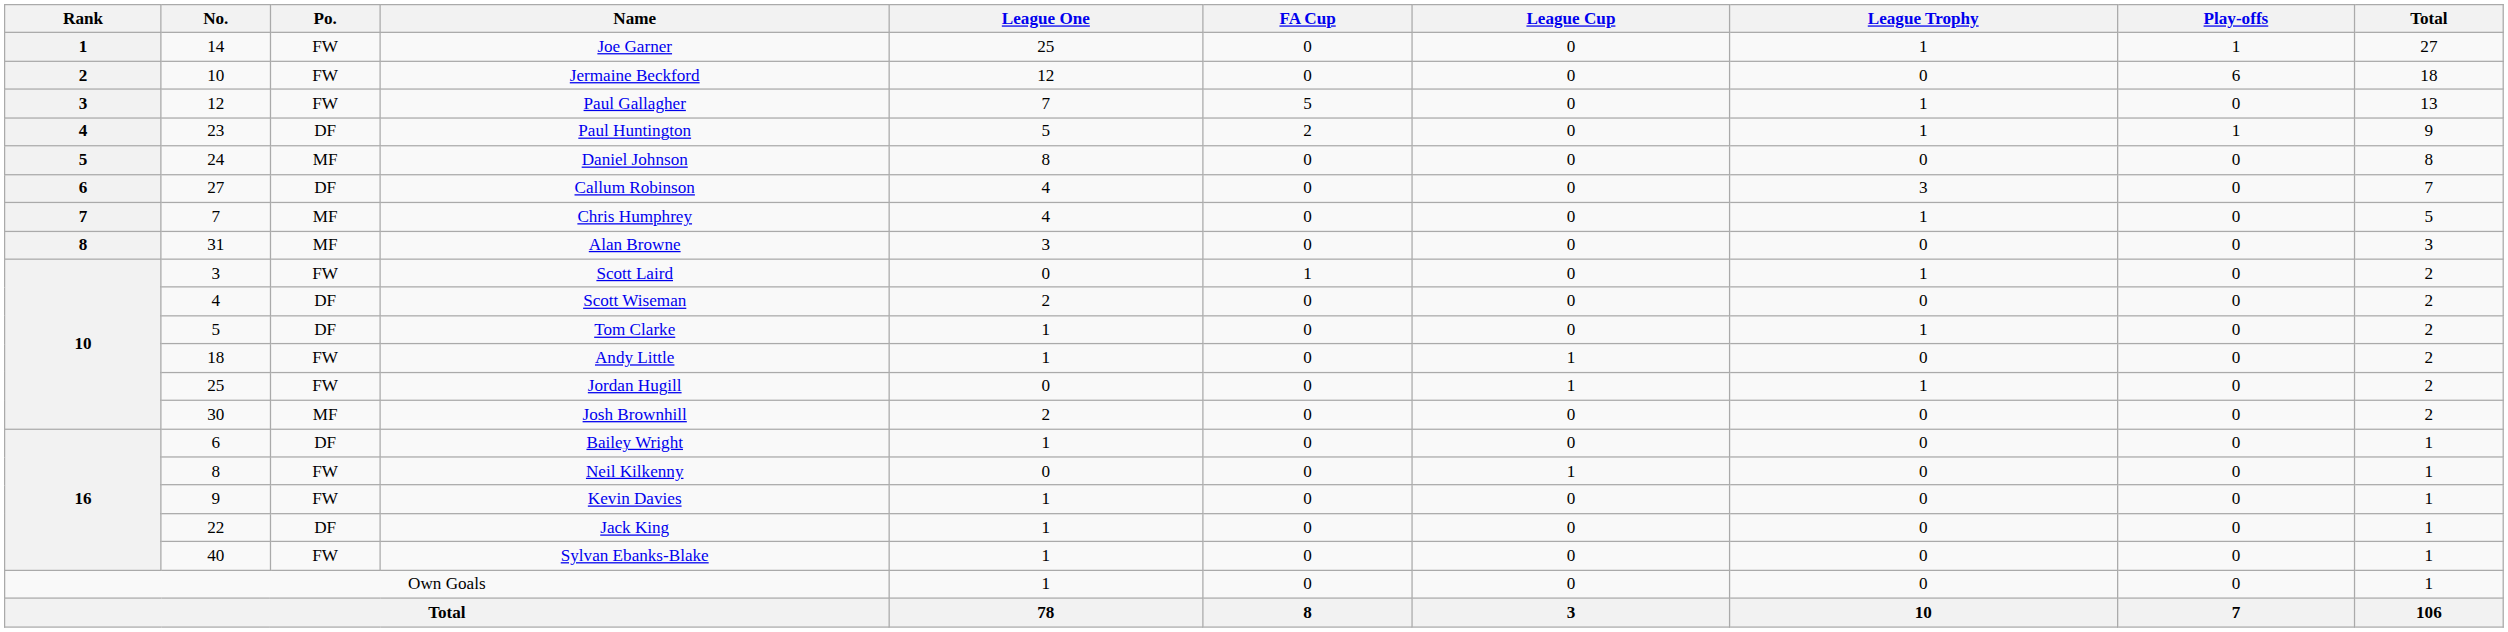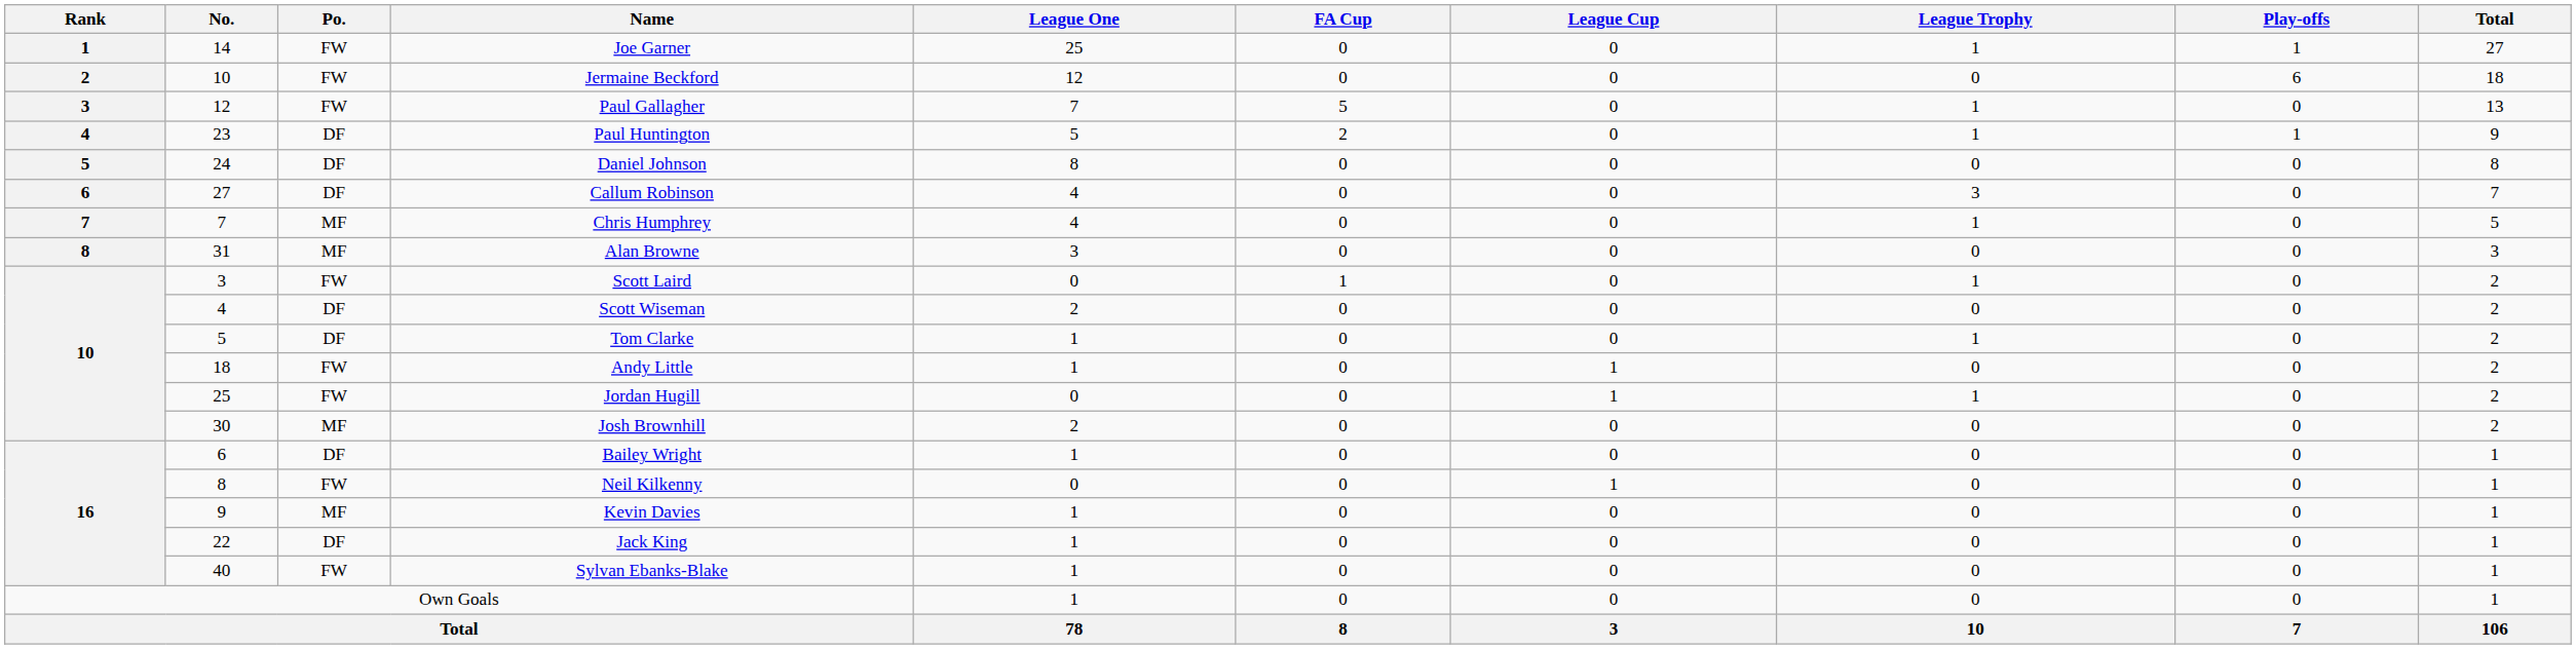 <table class="wikitable" style="text-align:center; font-size:85%; width:100%;">
 <tr>
 <th>Rank</th>
 <th>No.</th>
 <th>Po.</th>
 <th>Name</th>
 <th><a href='#'>League One</a></th>
 <th><a href='#'>FA Cup</a></th>
 <th><a href='#'>League Cup</a></th>
 <th><a href='#'>League Trophy</a></th>
 <th><a href='#'>Play-offs</a></th>
 <th>Total</th>
 </tr>
 <tr>
 <th>1</th>
 <td>14</td>
 <td>FW</td>
 <td> <a href='#'>Joe Garner</a></td>
 <td>25</td>
 <td>0</td>
 <td>0</td>
 <td>1</td>
 <td>1</td>
 <td>27</td>
 </tr>
 <tr>
 <th>2</th>
 <td>10</td>
 <td>FW</td>
 <td> <a href='#'>Jermaine Beckford</a></td>
 <td>12</td>
 <td>0</td>
 <td>0</td>
 <td>0</td>
 <td>6</td>
 <td>18</td>
 </tr>
 <tr>
 <th>3</th>
 <td>12</td>
 <td>FW</td>
 <td> <a href='#'>Paul Gallagher</a></td>
 <td>7</td>
 <td>5</td>
 <td>0</td>
 <td>1</td>
 <td>0</td>
 <td>13</td>
 </tr>
 <tr>
 <th>4</th>
 <td>23</td>
 <td>DF</td>
 <td> <a href='#'>Paul Huntington</a></td>
 <td>5</td>
 <td>2</td>
 <td>0</td>
 <td>1</td>
 <td>1</td>
 <td>9</td>
 </tr>
 <tr>
 <th>5</th>
 <td>24</td>
-<td>MF</td>
+<td>DF</td>
 <td> <a href='#'>Daniel Johnson</a></td>
 <td>8</td>
 <td>0</td>
 <td>0</td>
 <td>0</td>
 <td>0</td>
 <td>8</td>
 </tr>
 <tr>
 <th>6</th>
 <td>27</td>
 <td>DF</td>
 <td> <a href='#'>Callum Robinson</a></td>
 <td>4</td>
 <td>0</td>
 <td>0</td>
 <td>3</td>
 <td>0</td>
 <td>7</td>
 </tr>
 <tr>
 <th>7</th>
 <td>7</td>
 <td>MF</td>
 <td> <a href='#'>Chris Humphrey</a></td>
 <td>4</td>
 <td>0</td>
 <td>0</td>
 <td>1</td>
 <td>0</td>
 <td>5</td>
 </tr>
 <tr>
 <th>8</th>
 <td>31</td>
 <td>MF</td>
 <td> <a href='#'>Alan Browne</a></td>
 <td>3</td>
 <td>0</td>
 <td>0</td>
 <td>0</td>
 <td>0</td>
 <td>3</td>
 </tr>
 <tr>
 <th rowspan=6>10</th>
 <td>3</td>
 <td>FW</td>
 <td> <a href='#'>Scott Laird</a></td>
 <td>0</td>
 <td>1</td>
 <td>0</td>
 <td>1</td>
 <td>0</td>
 <td>2</td>
 </tr>
 <tr>
 <td>4</td>
 <td>DF</td>
 <td> <a href='#'>Scott Wiseman</a></td>
 <td>2</td>
 <td>0</td>
 <td>0</td>
 <td>0</td>
 <td>0</td>
 <td>2</td>
 </tr>
 <tr>
 <td>5</td>
 <td>DF</td>
 <td> <a href='#'>Tom Clarke</a></td>
 <td>1</td>
 <td>0</td>
 <td>0</td>
 <td>1</td>
 <td>0</td>
 <td>2</td>
 </tr>
 <tr>
 <td>18</td>
 <td>FW</td>
 <td> <a href='#'>Andy Little</a></td>
 <td>1</td>
 <td>0</td>
 <td>1</td>
 <td>0</td>
 <td>0</td>
 <td>2</td>
 </tr>
 <tr>
 <td>25</td>
 <td>FW</td>
 <td> <a href='#'>Jordan Hugill</a></td>
 <td>0</td>
 <td>0</td>
 <td>1</td>
 <td>1</td>
 <td>0</td>
 <td>2</td>
 </tr>
 <tr>
 <td>30</td>
 <td>MF</td>
 <td> <a href='#'>Josh Brownhill</a></td>
 <td>2</td>
 <td>0</td>
 <td>0</td>
 <td>0</td>
 <td>0</td>
 <td>2</td>
 </tr>
 <tr>
 <th rowspan=5>16</th>
 <td>6</td>
 <td>DF</td>
 <td> <a href='#'>Bailey Wright</a></td>
 <td>1</td>
 <td>0</td>
 <td>0</td>
 <td>0</td>
 <td>0</td>
 <td>1</td>
 </tr>
 <tr>
 <td>8</td>
 <td>FW</td>
 <td> <a href='#'>Neil Kilkenny</a></td>
 <td>0</td>
 <td>0</td>
 <td>1</td>
 <td>0</td>
 <td>0</td>
 <td>1</td>
 </tr>
 <tr>
 <td>9</td>
-<td>FW</td>
+<td>MF</td>
 <td> <a href='#'>Kevin Davies</a></td>
 <td>1</td>
 <td>0</td>
 <td>0</td>
 <td>0</td>
 <td>0</td>
 <td>1</td>
 </tr>
 <tr>
 <td>22</td>
 <td>DF</td>
 <td> <a href='#'>Jack King</a></td>
 <td>1</td>
 <td>0</td>
 <td>0</td>
 <td>0</td>
 <td>0</td>
 <td>1</td>
 </tr>
 <tr>
 <td>40</td>
 <td>FW</td>
 <td> <a href='#'>Sylvan Ebanks-Blake</a></td>
 <td>1</td>
 <td>0</td>
 <td>0</td>
 <td>0</td>
 <td>0</td>
 <td>1</td>
 </tr>
 <tr>
 <td colspan=4>Own Goals</td>
 <td>1</td>
 <td>0</td>
 <td>0</td>
 <td>0</td>
 <td>0</td>
 <td>1</td>
 </tr>
 <tr>
 <th colspan=4>Total</th>
 <th>78</th>
 <th>8</th>
 <th>3</th>
 <th>10</th>
 <th>7</th>
 <th>106</th>
 </tr>
 </table>
